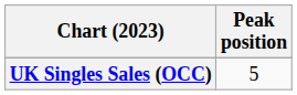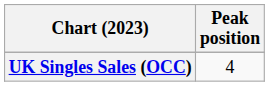 <table class="wikitable plainrowheaders" style="text-align:center">
 <tr>
 <th scope="col">Chart (2023)</th>
 <th scope="col">Peak<br>position</th>
 </tr>
 <tr>
 </tr>
 <tr>
 <th scope="row"><a href='#'>UK Singles Sales</a> (<a href='#'>OCC</a>)</th>
-<td>5</td>
+<td>4</td>
 </tr>
 </table>
